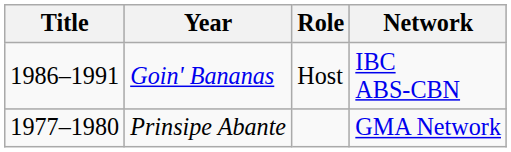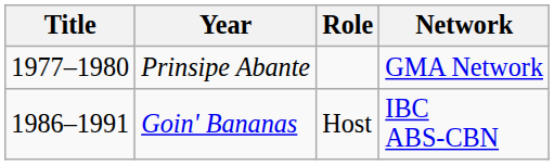 <table class="wikitable">
 <tr>
 <th>Title</th>
 <th>Year</th>
 <th>Role</th>
 <th>Network</th>
 </tr>
 <tr>
+<td>1977–1980</td>
+<td><em>Prinsipe Abante</em></td>
+<td></td>
+<td><a href='#'>GMA Network</a></td>
+</tr>
+<tr>
 <td>1986–1991</td>
 <td><em><a href='#'>Goin' Bananas</a></em></td>
 <td>Host</td>
 <td><a href='#'>IBC</a> <br> <a href='#'>ABS-CBN</a></td>
 </tr>
-<tr>
-<td>1977–1980</td>
-<td><em>Prinsipe Abante</em></td>
-<td></td>
-<td><a href='#'>GMA Network</a></td>
-</tr>
 </table>
